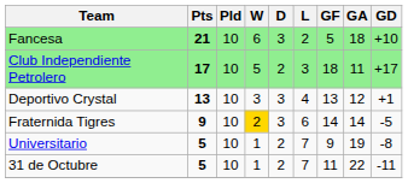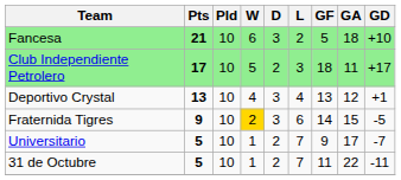 <table class="wikitable" style="text-align: center;">
 <tr>
 <th width="200">Team</th>
 <th width="20" abbr="Points">Pts</th>
 <th width="20" abbr="Played">Pld</th>
 <th width="20" abbr="Won">W</th>
 <th width="20" abbr="Drawn">D</th>
 <th width="20" abbr="Lost">L</th>
 <th width="20" abbr="Goals for">GF</th>
 <th width="20" abbr="Goals against">GA</th>
 <th width="20" abbr="Goal difference">GD</th>
 </tr>
 <tr bgcolor="#90EE90">
 <td style="text-align:left;">Fancesa</td>
 <td><strong>21</strong></td>
 <td>10</td>
 <td>6</td>
 <td>3</td>
 <td>2</td>
 <td>5</td>
 <td 23>18</td>
 <td>+10</td>
 </tr>
 <tr bgcolor="#90EE90">
 <td style="text-align:left;"><a href='#'>Club Independiente Petrolero</a></td>
 <td><strong>17</strong></td>
 <td>10</td>
 <td>5</td>
 <td>2</td>
 <td>3</td>
 <td>18</td>
 <td>11</td>
 <td>+17</td>
 </tr>
 <tr>
 <td style="text-align:left;">Deportivo Crystal</td>
 <td><strong>13</strong></td>
 <td>10</td>
-<td>3</td>
+<td>4</td>
 <td>3</td>
 <td>4</td>
 <td>13</td>
 <td>12</td>
 <td>+1</td>
 </tr>
 <tr>
 <td style="text-align:left;">Fraternida Tigres</td>
 <td><strong>9</strong></td>
 <td>10</td>
 <td style="background: gold;">2</td>
 <td>3</td>
 <td>6</td>
 <td>14</td>
-<td>14</td>
+<td>15</td>
 <td>-5</td>
 </tr>
 <tr>
 <td style="text-align:left;"><a href='#'>Universitario</a></td>
 <td><strong>5</strong></td>
 <td>10</td>
 <td>1</td>
 <td>2</td>
 <td>7</td>
 <td>9</td>
-<td>19</td>
-<td>-8</td>
+<td>17</td>
+<td>-7</td>
 </tr>
 <tr>
 <td style="text-align:left;">31 de Octubre</td>
 <td><strong>5</strong></td>
 <td>10</td>
 <td>1</td>
 <td>2</td>
 <td>7</td>
 <td>11</td>
 <td>22</td>
 <td>-11</td>
 </tr>
 <tr>
 </tr>
 </table>
